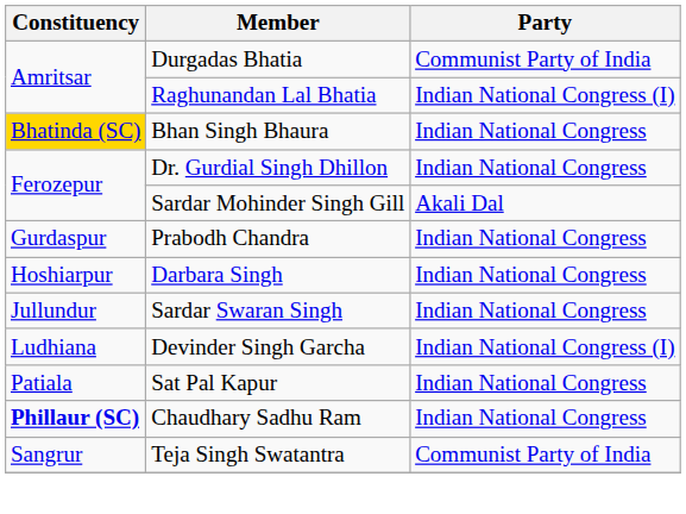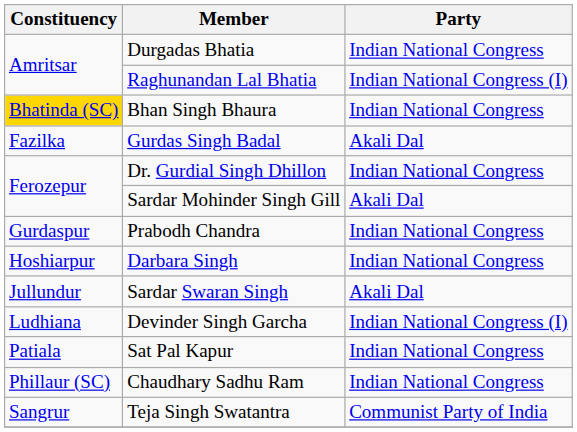 <table class="wikitable sortable">
 <tr>
 <th>Constituency</th>
 <th>Member</th>
 <th>Party</th>
 </tr>
 <tr>
 <td rowspan=2><a href='#'>Amritsar</a></td>
 <td>Durgadas Bhatia</td>
-<td><a href='#'>Communist Party of India</a></td>
+<td><a href='#'>Indian National Congress</a></td>
 </tr>
 <tr>
 <td><a href='#'>Raghunandan Lal Bhatia</a></td>
 <td><a href='#'>Indian National Congress (I)</a></td>
 </tr>
 <tr>
 <td style="background: gold;"><a href='#'>Bhatinda (SC)</a></td>
 <td>Bhan Singh Bhaura</td>
 <td><a href='#'>Indian National Congress</a></td>
+</tr>
+<tr>
+<td><a href='#'>Fazilka</a></td>
+<td><a href='#'>Gurdas Singh Badal</a></td>
+<td><a href='#'>Akali Dal</a></td>
 </tr>
 <tr>
 <td rowspan=2><a href='#'>Ferozepur</a></td>
 <td>Dr. <a href='#'>Gurdial Singh Dhillon</a></td>
 <td><a href='#'>Indian National Congress</a></td>
 </tr>
 <tr>
 <td>Sardar Mohinder Singh Gill</td>
 <td><a href='#'>Akali Dal</a></td>
 </tr>
 <tr>
 <td><a href='#'>Gurdaspur</a></td>
 <td>Prabodh Chandra</td>
 <td><a href='#'>Indian National Congress</a></td>
 </tr>
 <tr>
 <td><a href='#'>Hoshiarpur</a></td>
 <td><a href='#'>Darbara Singh</a></td>
 <td><a href='#'>Indian National Congress</a></td>
 </tr>
 <tr>
 <td><a href='#'>Jullundur</a></td>
 <td>Sardar <a href='#'>Swaran Singh</a></td>
-<td><a href='#'>Indian National Congress</a></td>
+<td><a href='#'>Akali Dal</a></td>
 </tr>
 <tr>
 <td><a href='#'>Ludhiana</a></td>
 <td>Devinder Singh Garcha</td>
 <td><a href='#'>Indian National Congress (I)</a></td>
 </tr>
 <tr>
 <td><a href='#'>Patiala</a></td>
 <td>Sat Pal Kapur</td>
 <td><a href='#'>Indian National Congress</a></td>
 </tr>
 <tr>
-<td><strong><a href='#'>Phillaur (SC)</a></strong></td>
+<td><a href='#'>Phillaur (SC)</a></td>
 <td>Chaudhary Sadhu Ram</td>
 <td><a href='#'>Indian National Congress</a></td>
 </tr>
 <tr>
 <td><a href='#'>Sangrur</a></td>
 <td>Teja Singh Swatantra</td>
 <td><a href='#'>Communist Party of India</a></td>
 </tr>
 <tr>
 </tr>
 </table>
